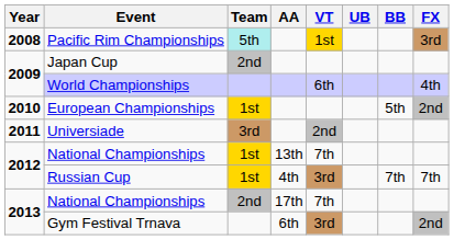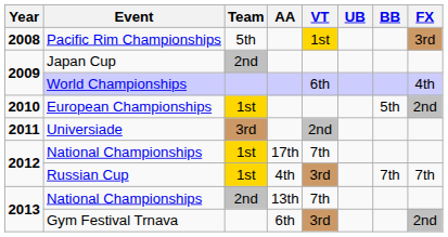 <table class="wikitable" style="text-align:center; font-size: 95%;">
 <tr>
 <th>Year</th>
 <th>Event</th>
 <th style="width:30px;">Team</th>
 <th style="width:30px;">AA</th>
 <th style="width:30px;"><a href='#'>VT</a></th>
 <th style="width:30px;"><a href='#'>UB</a></th>
 <th style="width:30px;"><a href='#'>BB</a></th>
 <th style="width:30px;"><a href='#'>FX</a></th>
 </tr>
 <tr>
 <td rowspan="1"><strong>2008</strong></td>
 <td align=left><a href='#'>Pacific Rim Championships</a></td>
-<td style="background: paleturquoise;">5th</td>
+<td>5th</td>
 <td></td>
 <td style="background: gold">1st</td>
 <td></td>
 <td></td>
 <td style="background:#c96;">3rd</td>
 </tr>
 <tr>
 <td rowspan="2"><strong>2009</strong></td>
 <td align=left>Japan Cup</td>
 <td style="background:silver;">2nd</td>
 <td></td>
 <td></td>
 <td></td>
 <td></td>
 <td></td>
 </tr>
 <tr bgcolor=#CCCCFF>
 <td align=left><a href='#'>World Championships</a></td>
 <td></td>
 <td></td>
 <td>6th</td>
 <td></td>
 <td></td>
 <td>4th</td>
 </tr>
 <tr>
 <td rowspan="1"><strong>2010</strong></td>
 <td align=left><a href='#'>European Championships</a></td>
 <td style="background: gold">1st</td>
 <td></td>
 <td></td>
 <td></td>
 <td>5th</td>
 <td style="background:silver;">2nd</td>
 </tr>
 <tr>
 <td rowspan="1"><strong>2011</strong></td>
 <td align=left><a href='#'>Universiade</a></td>
 <td style="background:#c96;">3rd</td>
 <td></td>
 <td style="background:silver;">2nd</td>
 <td></td>
 <td></td>
 <td></td>
 </tr>
 <tr>
 <td rowspan="2"><strong>2012</strong></td>
 <td align=left><a href='#'>National Championships</a></td>
 <td style="background: gold">1st</td>
-<td>13th</td>
+<td>17th</td>
 <td>7th</td>
 <td></td>
 <td></td>
 <td></td>
 </tr>
 <tr>
 <td align=left><a href='#'>Russian Cup</a></td>
 <td style="background: gold">1st</td>
 <td>4th</td>
 <td style="background:#c96;">3rd</td>
 <td></td>
 <td>7th</td>
 <td>7th</td>
 </tr>
 <tr>
 <td rowspan="2"><strong>2013</strong></td>
 <td align=left><a href='#'>National Championships</a></td>
 <td style="background:silver;">2nd</td>
-<td>17th</td>
+<td>13th</td>
 <td>7th</td>
 <td></td>
 <td></td>
 <td></td>
 </tr>
 <tr>
 <td align=left>Gym Festival Trnava</td>
 <td></td>
 <td>6th</td>
 <td style="background:#c96;">3rd</td>
 <td></td>
 <td></td>
 <td style="background:silver;">2nd</td>
 </tr>
 </table>
